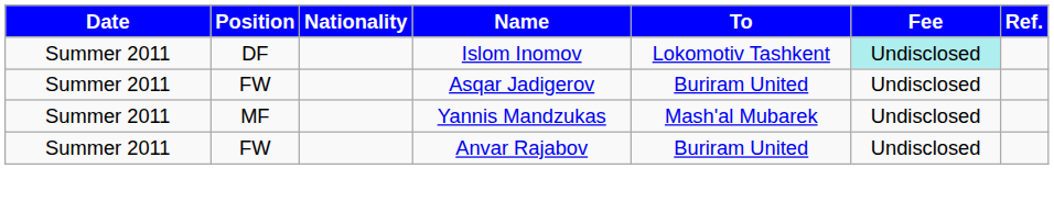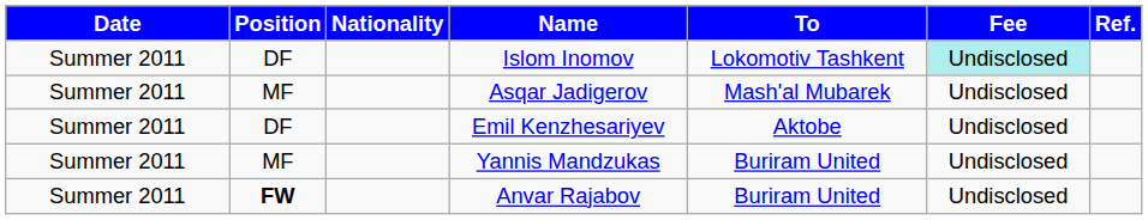 <table class="wikitable"  style="text-align:center; font-size:90%; ">
 <tr>
 <th style="background:#00f; color:white; width:140px;">Date</th>
 <th style="background:#00f; color:white; width:50px;">Position</th>
 <th style="background:#00f; color:white; width:50px;">Nationality</th>
 <th style="background:#00f; color:white; width:150px;">Name</th>
 <th style="background:#00f; color:white; width:150px;">To</th>
 <th style="background:#00f; color:white; width:100px;">Fee</th>
 <th style="background:#00f; color:white; width:25px;">Ref.</th>
 </tr>
 <tr>
 <td>Summer 2011</td>
 <td>DF</td>
 <td></td>
 <td><a href='#'>Islom Inomov</a></td>
 <td><a href='#'>Lokomotiv Tashkent</a></td>
 <td style="background: paleturquoise;">Undisclosed</td>
 <td></td>
 </tr>
 <tr>
 <td>Summer 2011</td>
-<td>FW</td>
+<td>MF</td>
 <td></td>
 <td><a href='#'>Asqar Jadigerov</a></td>
-<td><a href='#'>Buriram United</a></td>
+<td><a href='#'>Mash'al Mubarek</a></td>
+<td>Undisclosed</td>
+<td></td>
+</tr>
+<tr>
+<td>Summer 2011</td>
+<td>DF</td>
+<td></td>
+<td><a href='#'>Emil Kenzhesariyev</a></td>
+<td><a href='#'>Aktobe</a></td>
 <td>Undisclosed</td>
 <td></td>
 </tr>
 <tr>
 <td>Summer 2011</td>
 <td>MF</td>
 <td></td>
 <td><a href='#'>Yannis Mandzukas</a></td>
-<td><a href='#'>Mash'al Mubarek</a></td>
+<td><a href='#'>Buriram United</a></td>
 <td>Undisclosed</td>
 <td></td>
 </tr>
 <tr>
 <td>Summer 2011</td>
-<td>FW</td>
+<td><strong>FW</strong></td>
 <td></td>
 <td><a href='#'>Anvar Rajabov</a></td>
 <td><a href='#'>Buriram United</a></td>
 <td>Undisclosed</td>
 <td></td>
 </tr>
 </table>
